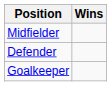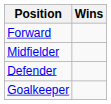 <table class="wikitable sortable">
 <tr>
 <th>Position</th>
 <th>Wins</th>
+</tr>
+<tr>
+<td><a href='#'>Forward</a></td>
+<td style="text-align:center;"></td>
 </tr>
 <tr>
 <td><a href='#'>Midfielder</a></td>
 <td style="text-align:center;"></td>
 </tr>
 <tr>
 <td><a href='#'>Defender</a></td>
 <td style="text-align:center;"></td>
 </tr>
 <tr>
 <td><a href='#'>Goalkeeper</a></td>
 <td style="text-align:center;"></td>
 </tr>
 </table>
